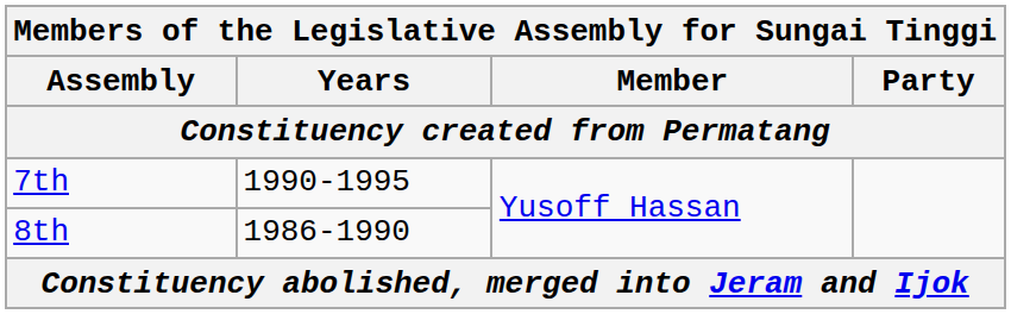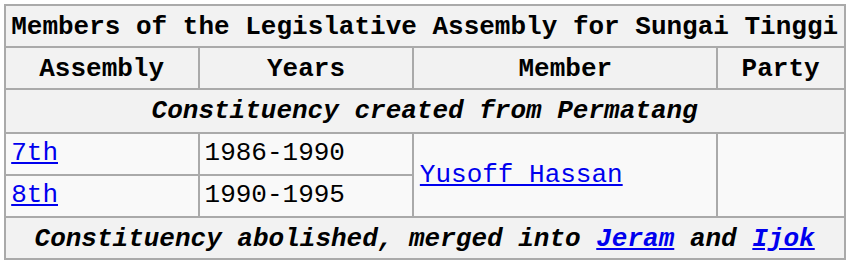 <table class=wikitable>
 <tr>
 <th colspan=4>Members of the Legislative Assembly for Sungai Tinggi</th>
 </tr>
 <tr>
 <th>Assembly</th>
 <th>Years</th>
 <th>Member</th>
 <th>Party</th>
 </tr>
 <tr>
 <th colspan=4 align=center><em>Constituency created from Permatang</em></th>
 </tr>
 <tr>
 <td><a href='#'>7th</a></td>
-<td>1990-1995</td>
+<td>1986-1990</td>
 <td rowspan=2><a href='#'>Yusoff Hassan</a></td>
 <td rowspan=2 bgcolor=></td>
 </tr>
 <tr>
 <td><a href='#'>8th</a></td>
-<td>1986-1990</td>
+<td>1990-1995</td>
 </tr>
 <tr>
 <th colspan=4 align=center><em>Constituency abolished, merged into <a href='#'>Jeram</a> and <a href='#'>Ijok</a></em></th>
 </tr>
 </table>
